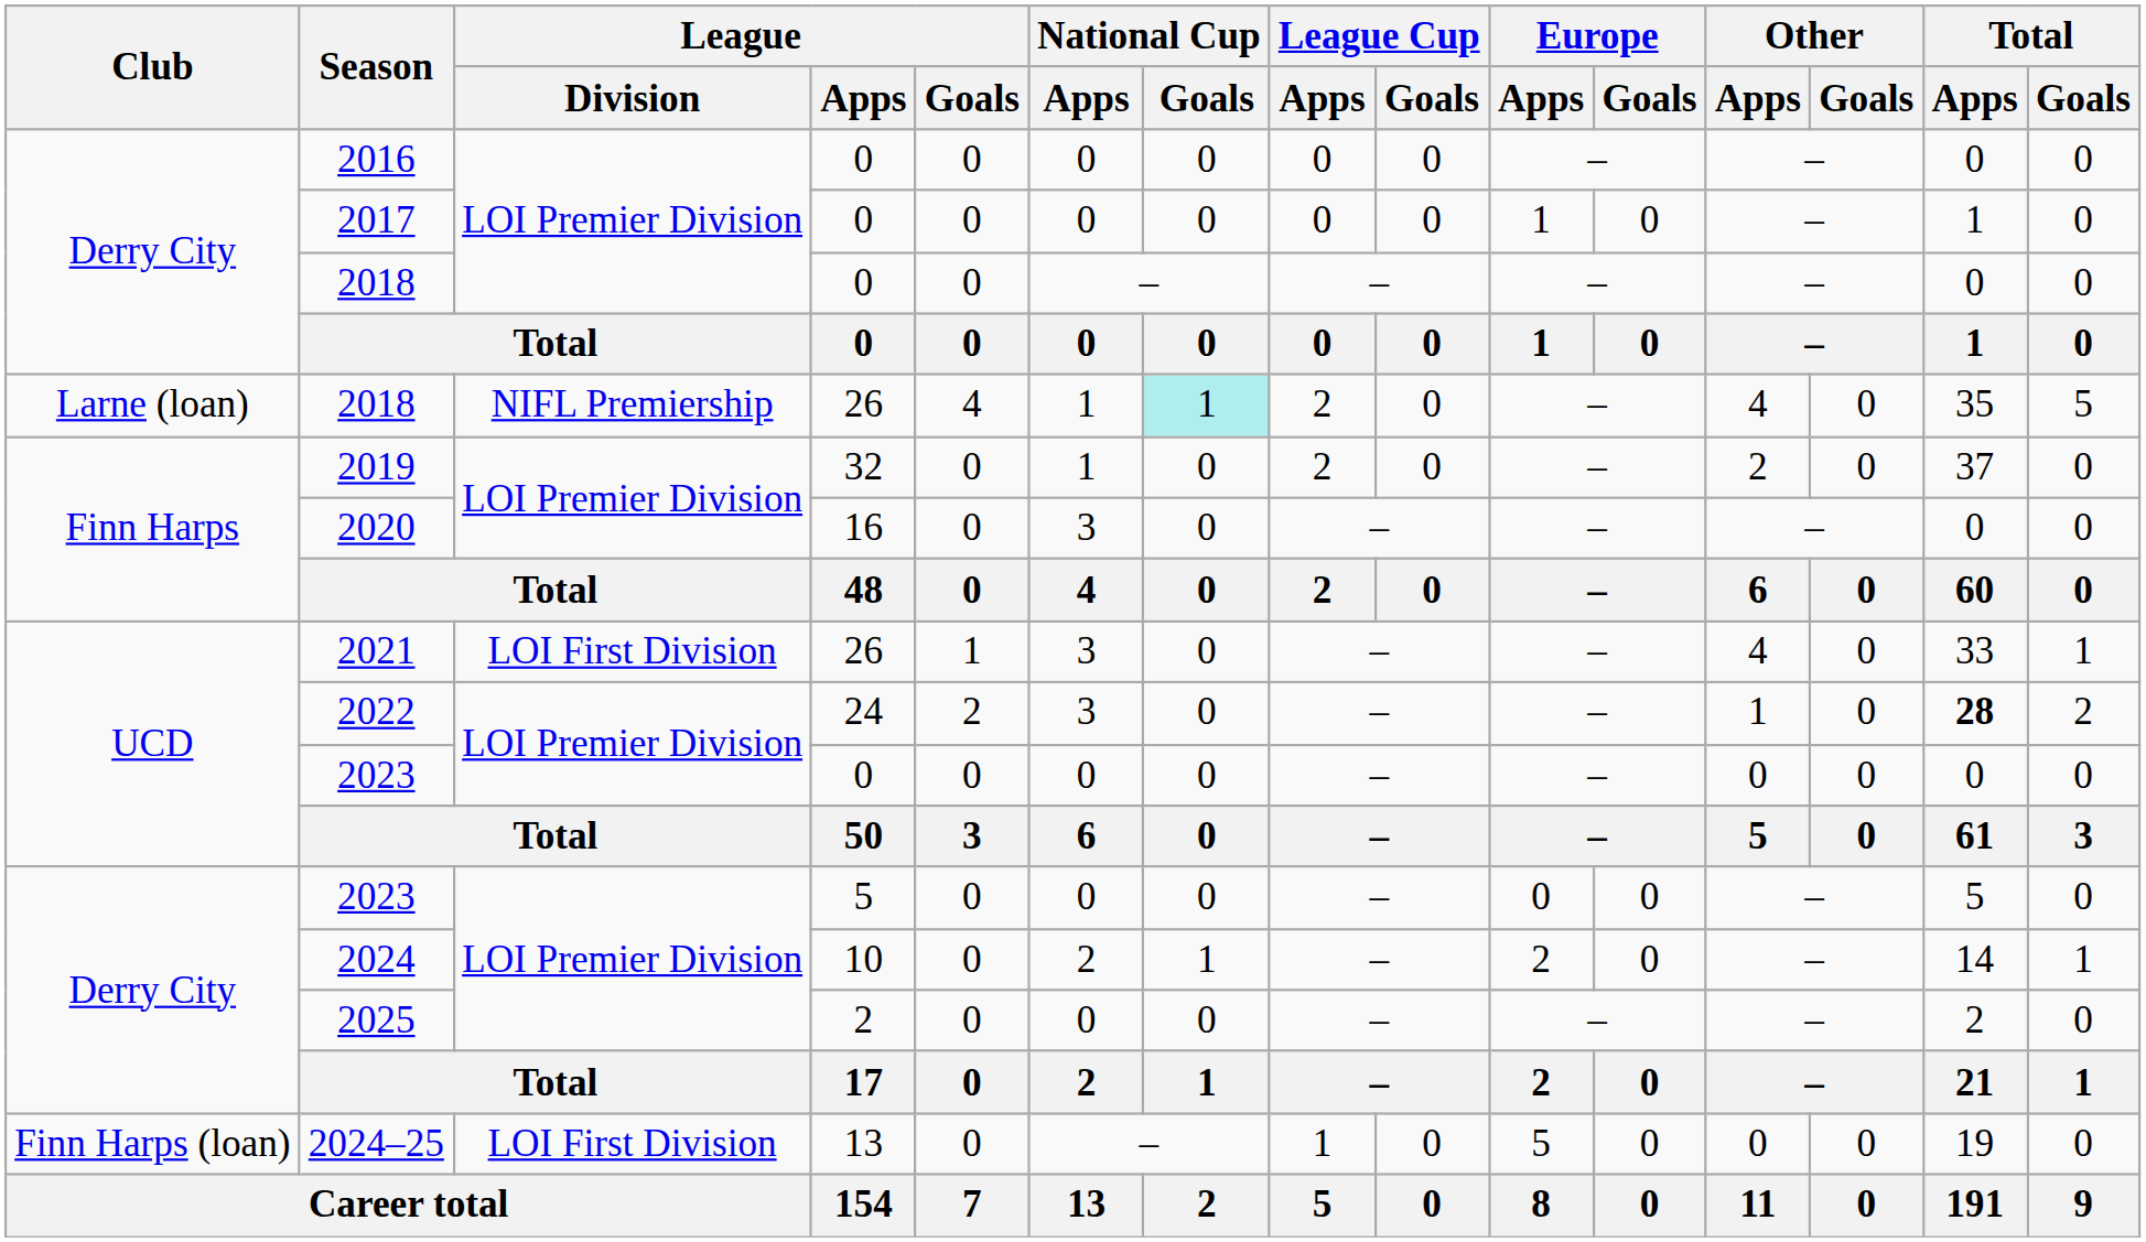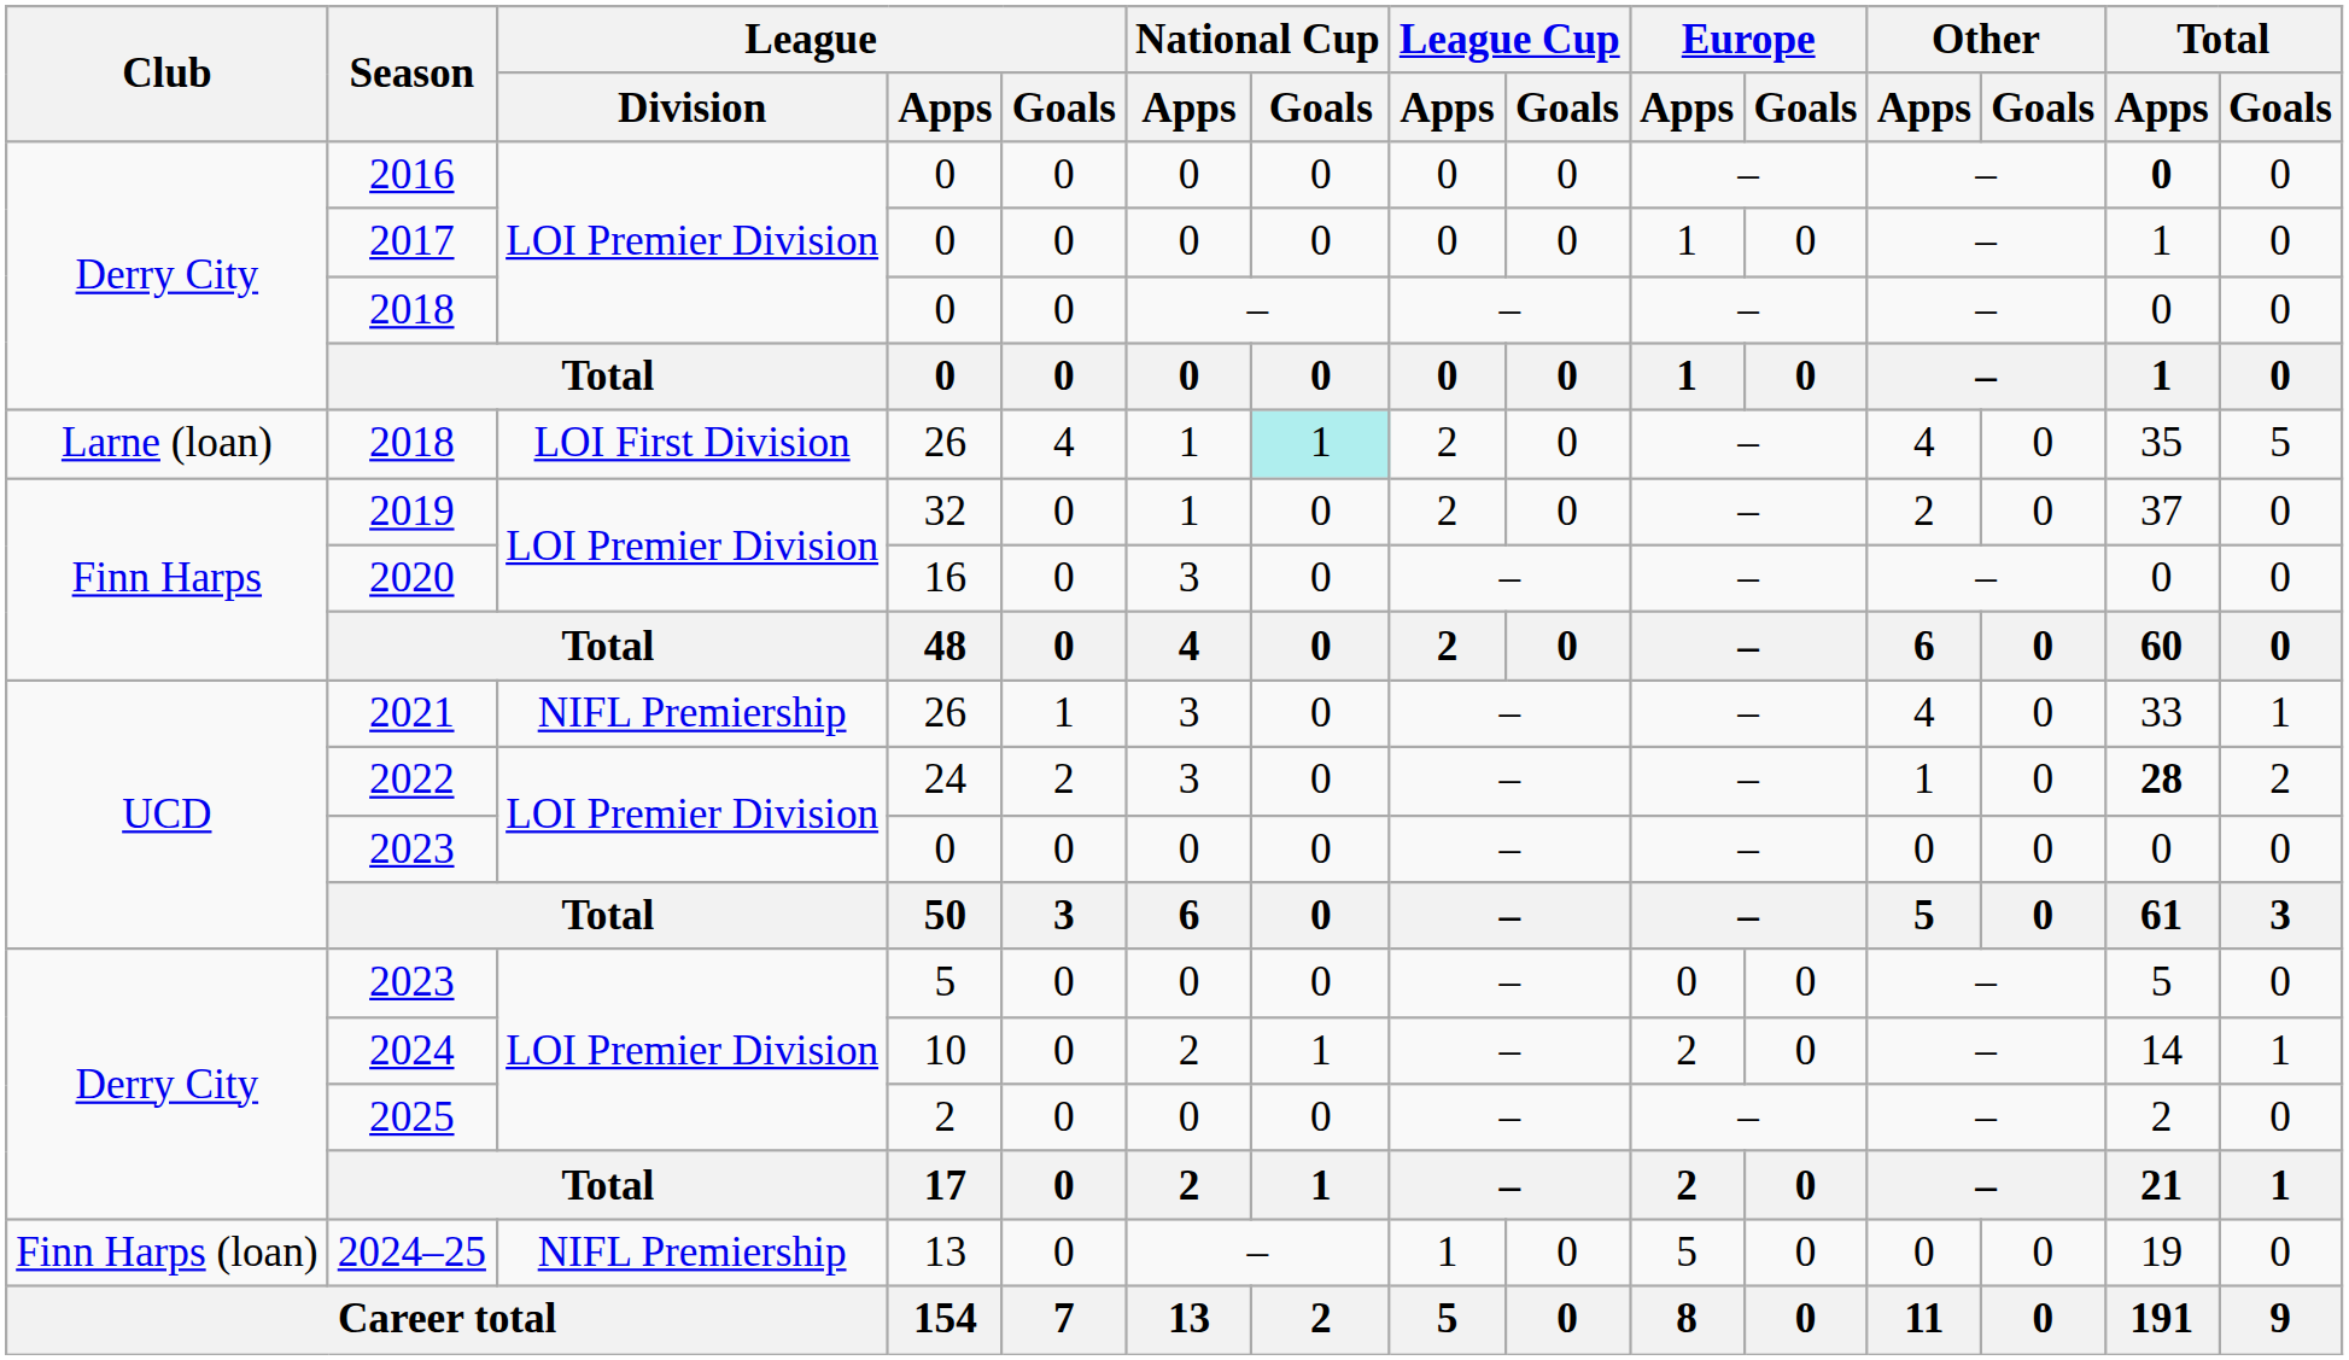 <table class=wikitable style="text-align: center">
 <tr>
 <th rowspan=2>Club</th>
 <th rowspan=2>Season</th>
 <th colspan=3>League</th>
 <th colspan=2>National Cup</th>
 <th colspan=2><a href='#'>League Cup</a></th>
 <th colspan=2><a href='#'>Europe</a></th>
 <th colspan=2>Other</th>
 <th colspan=2>Total</th>
 </tr>
 <tr>
 <th>Division</th>
 <th>Apps</th>
 <th>Goals</th>
 <th>Apps</th>
 <th>Goals</th>
 <th>Apps</th>
 <th>Goals</th>
 <th>Apps</th>
 <th>Goals</th>
 <th>Apps</th>
 <th>Goals</th>
 <th>Apps</th>
 <th>Goals</th>
 </tr>
 <tr>
 <td rowspan="4"><a href='#'>Derry City</a></td>
 <td><a href='#'>2016</a></td>
 <td rowspan="3"><a href='#'>LOI Premier Division</a></td>
 <td>0</td>
 <td>0</td>
 <td>0</td>
 <td>0</td>
 <td>0</td>
 <td>0</td>
 <td colspan="2">–</td>
 <td colspan="2">–</td>
-<td>0</td>
+<td><strong>0</strong></td>
 <td>0</td>
 </tr>
 <tr>
 <td><a href='#'>2017</a></td>
 <td>0</td>
 <td>0</td>
 <td>0</td>
 <td>0</td>
 <td>0</td>
 <td>0</td>
 <td>1</td>
 <td>0</td>
 <td colspan="2">–</td>
 <td>1</td>
 <td>0</td>
 </tr>
 <tr>
 <td><a href='#'>2018</a></td>
 <td>0</td>
 <td>0</td>
 <td colspan="2">–</td>
 <td colspan="2">–</td>
 <td colspan="2">–</td>
 <td colspan="2">–</td>
 <td>0</td>
 <td>0</td>
 </tr>
 <tr>
 <th colspan="2">Total</th>
 <th>0</th>
 <th>0</th>
 <th>0</th>
 <th>0</th>
 <th>0</th>
 <th>0</th>
 <th>1</th>
 <th>0</th>
 <th colspan="2">–</th>
 <th>1</th>
 <th>0</th>
 </tr>
 <tr>
 <td><a href='#'>Larne</a> (loan)</td>
 <td><a href='#'>2018</a></td>
-<td><a href='#'>NIFL Premiership</a></td>
+<td><a href='#'>LOI First Division</a></td>
 <td>26</td>
 <td>4</td>
 <td>1</td>
 <td style="background: paleturquoise;">1</td>
 <td>2</td>
 <td>0</td>
 <td colspan="2">–</td>
 <td>4</td>
 <td>0</td>
 <td>35</td>
 <td>5</td>
 </tr>
 <tr>
 <td rowspan="3"><a href='#'>Finn Harps</a></td>
 <td><a href='#'>2019</a></td>
 <td rowspan="2"><a href='#'>LOI Premier Division</a></td>
 <td>32</td>
 <td>0</td>
 <td>1</td>
 <td>0</td>
 <td>2</td>
 <td>0</td>
 <td colspan="2">–</td>
 <td>2</td>
 <td>0</td>
 <td>37</td>
 <td>0</td>
 </tr>
 <tr>
 <td><a href='#'>2020</a></td>
 <td>16</td>
 <td>0</td>
 <td>3</td>
 <td>0</td>
 <td colspan="2">–</td>
 <td colspan="2">–</td>
 <td colspan="2">–</td>
 <td>0</td>
 <td>0</td>
 </tr>
 <tr>
 <th colspan="2">Total</th>
 <th>48</th>
 <th>0</th>
 <th>4</th>
 <th>0</th>
 <th>2</th>
 <th>0</th>
 <th colspan="2">–</th>
 <th>6</th>
 <th>0</th>
 <th>60</th>
 <th>0</th>
 </tr>
 <tr>
 <td rowspan="4"><a href='#'>UCD</a></td>
 <td><a href='#'>2021</a></td>
-<td><a href='#'>LOI First Division</a></td>
+<td><a href='#'>NIFL Premiership</a></td>
 <td>26</td>
 <td>1</td>
 <td>3</td>
 <td>0</td>
 <td colspan="2">–</td>
 <td colspan="2">–</td>
 <td>4</td>
 <td>0</td>
 <td>33</td>
 <td>1</td>
 </tr>
 <tr>
 <td><a href='#'>2022</a></td>
 <td rowspan="2"><a href='#'>LOI Premier Division</a></td>
 <td>24</td>
 <td>2</td>
 <td>3</td>
 <td>0</td>
 <td colspan="2">–</td>
 <td colspan="2">–</td>
 <td>1</td>
 <td>0</td>
 <td><strong>28</strong></td>
 <td>2</td>
 </tr>
 <tr>
 <td><a href='#'>2023</a></td>
 <td>0</td>
 <td>0</td>
 <td>0</td>
 <td>0</td>
 <td colspan="2">–</td>
 <td colspan="2">–</td>
 <td>0</td>
 <td>0</td>
 <td>0</td>
 <td>0</td>
 </tr>
 <tr>
 <th colspan="2">Total</th>
 <th>50</th>
 <th>3</th>
 <th>6</th>
 <th>0</th>
 <th colspan="2">–</th>
 <th colspan="2">–</th>
 <th>5</th>
 <th>0</th>
 <th>61</th>
 <th>3</th>
 </tr>
 <tr>
 <td rowspan="4"><a href='#'>Derry City</a></td>
 <td><a href='#'>2023</a></td>
 <td rowspan="3"><a href='#'>LOI Premier Division</a></td>
 <td>5</td>
 <td>0</td>
 <td>0</td>
 <td>0</td>
 <td colspan="2">–</td>
 <td>0</td>
 <td>0</td>
 <td colspan="2">–</td>
 <td>5</td>
 <td>0</td>
 </tr>
 <tr>
 <td><a href='#'>2024</a></td>
 <td>10</td>
 <td>0</td>
 <td>2</td>
 <td>1</td>
 <td colspan="2">–</td>
 <td>2</td>
 <td>0</td>
 <td colspan="2">–</td>
 <td>14</td>
 <td>1</td>
 </tr>
 <tr>
 <td><a href='#'>2025</a></td>
 <td>2</td>
 <td>0</td>
 <td>0</td>
 <td>0</td>
 <td colspan="2">–</td>
 <td colspan="2">–</td>
 <td colspan="2">–</td>
 <td>2</td>
 <td>0</td>
 </tr>
 <tr>
 <th colspan="2">Total</th>
 <th>17</th>
 <th>0</th>
 <th>2</th>
 <th>1</th>
 <th colspan="2">–</th>
 <th>2</th>
 <th>0</th>
 <th colspan="2">–</th>
 <th>21</th>
 <th>1</th>
 </tr>
 <tr>
 <td><a href='#'>Finn Harps</a> (loan)</td>
 <td><a href='#'>2024–25</a></td>
-<td><a href='#'>LOI First Division</a></td>
+<td><a href='#'>NIFL Premiership</a></td>
 <td>13</td>
 <td>0</td>
 <td colspan="2">–</td>
 <td>1</td>
 <td>0</td>
 <td>5</td>
 <td>0</td>
 <td>0</td>
 <td>0</td>
 <td>19</td>
 <td>0</td>
 </tr>
 <tr>
 <th colspan="3">Career total</th>
 <th>154</th>
 <th>7</th>
 <th>13</th>
 <th>2</th>
 <th>5</th>
 <th>0</th>
 <th>8</th>
 <th>0</th>
 <th>11</th>
 <th>0</th>
 <th>191</th>
 <th>9</th>
 </tr>
 </table>
